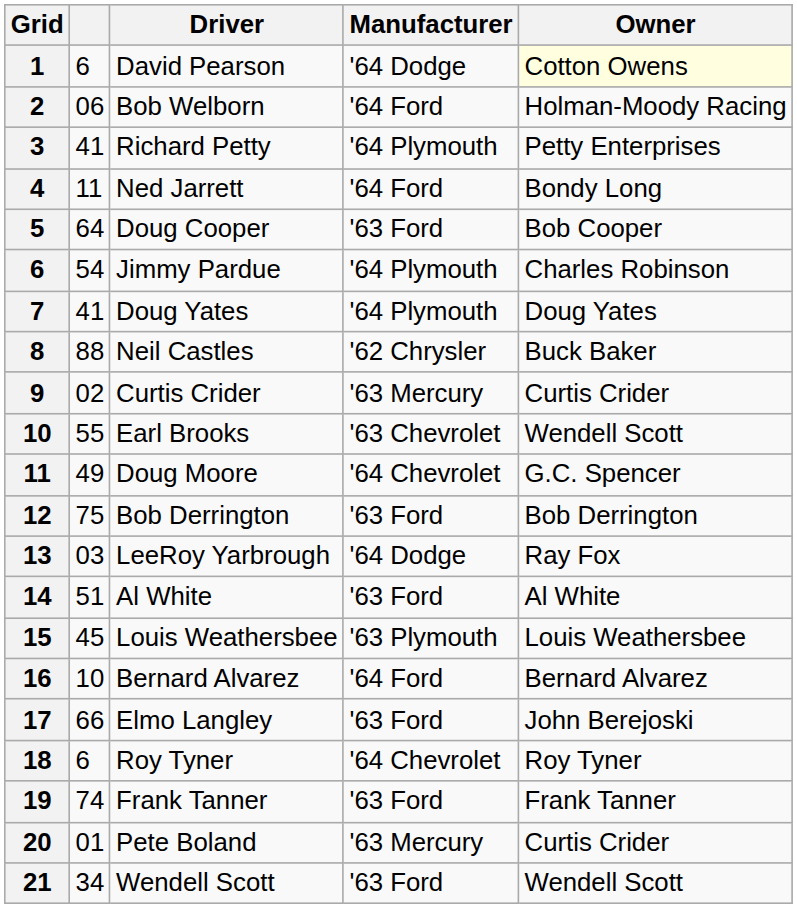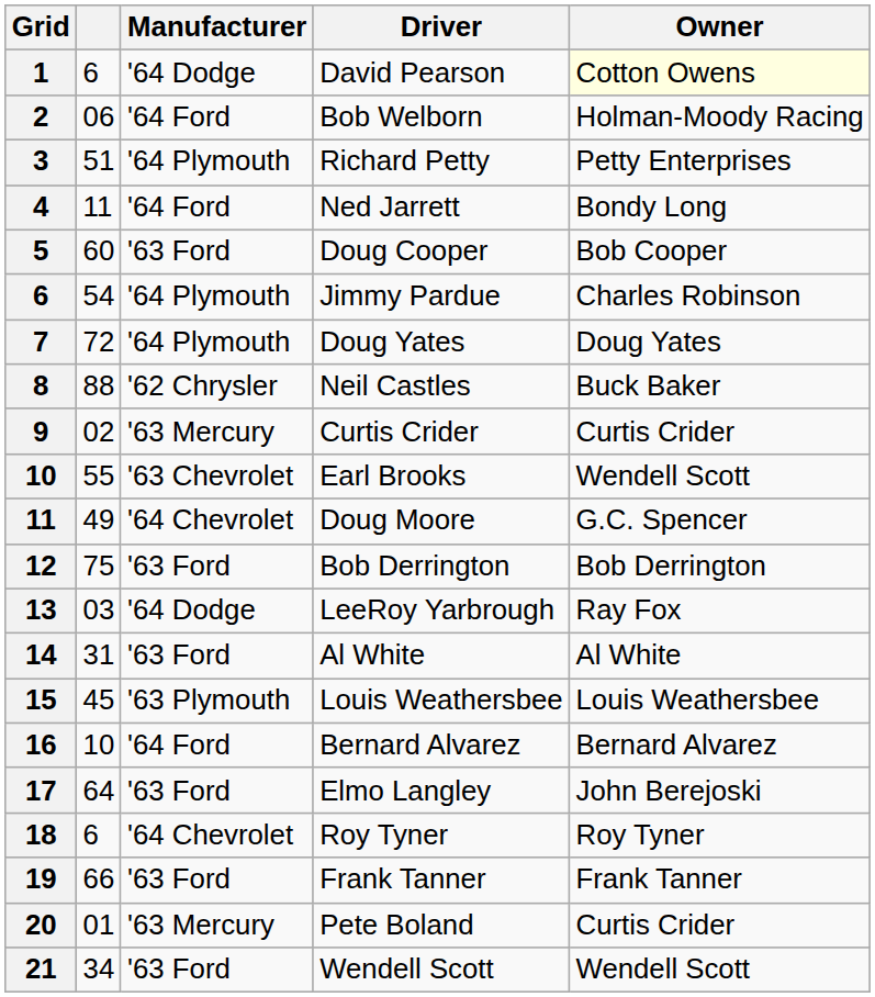 <table class="wikitable">
 <tr>
 <th>Grid</th>
 <th></th>
+<th>Manufacturer</th>
 <th>Driver</th>
-<th>Manufacturer</th>
 <th>Owner</th>
 </tr>
 <tr>
 <th>1</th>
 <td>6</td>
+<td>'64 Dodge</td>
 <td>David Pearson</td>
-<td>'64 Dodge</td>
 <td style="background: lightyellow;">Cotton Owens</td>
 </tr>
 <tr>
 <th>2</th>
 <td>06</td>
+<td>'64 Ford</td>
 <td>Bob Welborn</td>
-<td>'64 Ford</td>
 <td>Holman-Moody Racing</td>
 </tr>
 <tr>
 <th>3</th>
-<td>41</td>
+<td>51</td>
+<td>'64 Plymouth</td>
 <td>Richard Petty</td>
-<td>'64 Plymouth</td>
 <td>Petty Enterprises</td>
 </tr>
 <tr>
 <th>4</th>
 <td>11</td>
+<td>'64 Ford</td>
 <td>Ned Jarrett</td>
-<td>'64 Ford</td>
 <td>Bondy Long</td>
 </tr>
 <tr>
 <th>5</th>
-<td>64</td>
+<td>60</td>
+<td>'63 Ford</td>
 <td>Doug Cooper</td>
-<td>'63 Ford</td>
 <td>Bob Cooper</td>
 </tr>
 <tr>
 <th>6</th>
 <td>54</td>
+<td>'64 Plymouth</td>
 <td>Jimmy Pardue</td>
-<td>'64 Plymouth</td>
 <td>Charles Robinson</td>
 </tr>
 <tr>
 <th>7</th>
-<td>41</td>
+<td>72</td>
+<td>'64 Plymouth</td>
 <td>Doug Yates</td>
-<td>'64 Plymouth</td>
 <td>Doug Yates</td>
 </tr>
 <tr>
 <th>8</th>
 <td>88</td>
+<td>'62 Chrysler</td>
 <td>Neil Castles</td>
-<td>'62 Chrysler</td>
 <td>Buck Baker</td>
 </tr>
 <tr>
 <th>9</th>
 <td>02</td>
+<td>'63 Mercury</td>
 <td>Curtis Crider</td>
-<td>'63 Mercury</td>
 <td>Curtis Crider</td>
 </tr>
 <tr>
 <th>10</th>
 <td>55</td>
+<td>'63 Chevrolet</td>
 <td>Earl Brooks</td>
-<td>'63 Chevrolet</td>
 <td>Wendell Scott</td>
 </tr>
 <tr>
 <th>11</th>
 <td>49</td>
+<td>'64 Chevrolet</td>
 <td>Doug Moore</td>
-<td>'64 Chevrolet</td>
 <td>G.C. Spencer</td>
 </tr>
 <tr>
 <th>12</th>
 <td>75</td>
+<td>'63 Ford</td>
 <td>Bob Derrington</td>
-<td>'63 Ford</td>
 <td>Bob Derrington</td>
 </tr>
 <tr>
 <th>13</th>
 <td>03</td>
+<td>'64 Dodge</td>
 <td>LeeRoy Yarbrough</td>
-<td>'64 Dodge</td>
 <td>Ray Fox</td>
 </tr>
 <tr>
 <th>14</th>
-<td>51</td>
+<td>31</td>
+<td>'63 Ford</td>
 <td>Al White</td>
-<td>'63 Ford</td>
 <td>Al White</td>
 </tr>
 <tr>
 <th>15</th>
 <td>45</td>
+<td>'63 Plymouth</td>
 <td>Louis Weathersbee</td>
-<td>'63 Plymouth</td>
 <td>Louis Weathersbee</td>
 </tr>
 <tr>
 <th>16</th>
 <td>10</td>
+<td>'64 Ford</td>
 <td>Bernard Alvarez</td>
-<td>'64 Ford</td>
 <td>Bernard Alvarez</td>
 </tr>
 <tr>
 <th>17</th>
-<td>66</td>
+<td>64</td>
+<td>'63 Ford</td>
 <td>Elmo Langley</td>
-<td>'63 Ford</td>
 <td>John Berejoski</td>
 </tr>
 <tr>
 <th>18</th>
 <td>6</td>
+<td>'64 Chevrolet</td>
 <td>Roy Tyner</td>
-<td>'64 Chevrolet</td>
 <td>Roy Tyner</td>
 </tr>
 <tr>
 <th>19</th>
-<td>74</td>
+<td>66</td>
+<td>'63 Ford</td>
 <td>Frank Tanner</td>
-<td>'63 Ford</td>
 <td>Frank Tanner</td>
 </tr>
 <tr>
 <th>20</th>
 <td>01</td>
+<td>'63 Mercury</td>
 <td>Pete Boland</td>
-<td>'63 Mercury</td>
 <td>Curtis Crider</td>
 </tr>
 <tr>
 <th>21</th>
 <td>34</td>
+<td>'63 Ford</td>
 <td>Wendell Scott</td>
-<td>'63 Ford</td>
 <td>Wendell Scott</td>
 </tr>
 </table>
